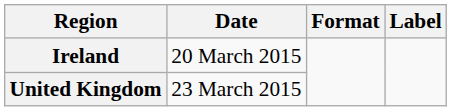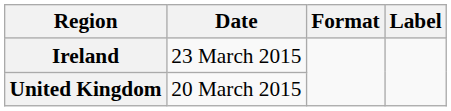 <table class="wikitable plainrowheaders">
 <tr>
 <th scope="col">Region</th>
 <th scope="col">Date</th>
 <th scope="col">Format</th>
 <th scope="col">Label</th>
 </tr>
 <tr>
 <th scope="row">Ireland</th>
-<td>20 March 2015</td>
+<td>23 March 2015</td>
 <td rowspan="2"></td>
 <td rowspan="2"></td>
 </tr>
 <tr>
 <th scope="row">United Kingdom</th>
-<td>23 March 2015</td>
+<td>20 March 2015</td>
 </tr>
 </table>
